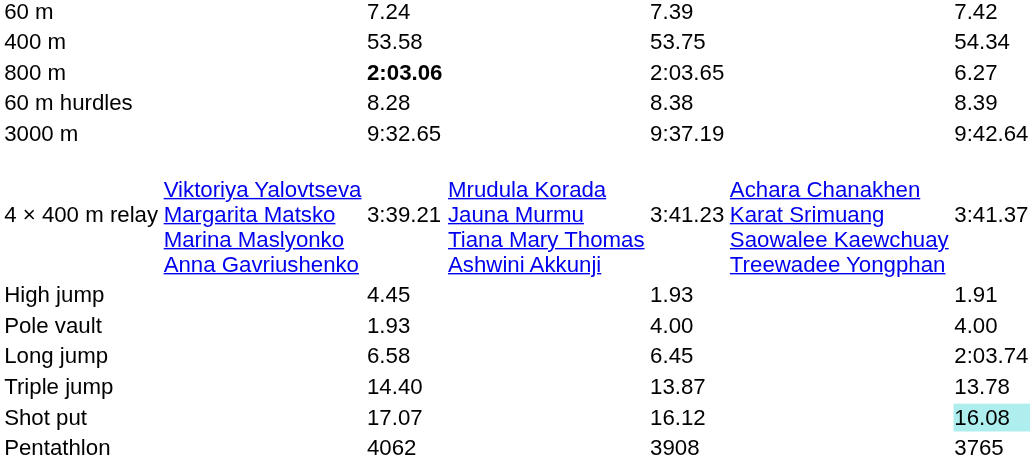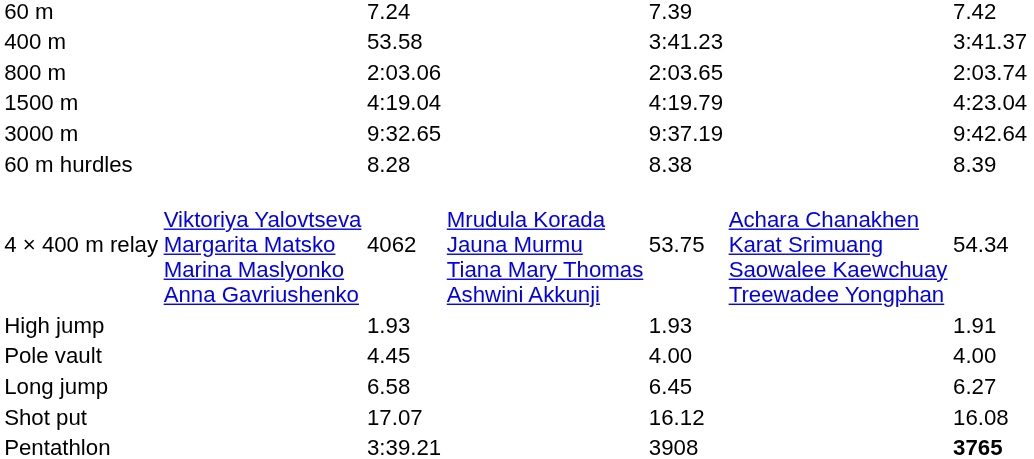 <table>
 <tr>
 <td>60 m</td>
 <td></td>
 <td>7.24<br></td>
 <td></td>
 <td>7.39</td>
 <td></td>
 <td>7.42</td>
 </tr>
 <tr>
 <td>400 m</td>
 <td></td>
 <td>53.58</td>
 <td></td>
-<td>53.75</td>
+<td>3:41.23</td>
 <td></td>
-<td>54.34</td>
+<td>3:41.37</td>
 </tr>
 <tr>
 <td>800 m</td>
 <td></td>
-<td><strong>2:03.06<br></strong></td>
+<td>2:03.06<br></td>
 <td></td>
 <td>2:03.65</td>
 <td></td>
-<td>6.27</td>
+<td>2:03.74</td>
+</tr>
+<tr>
+<td>1500 m</td>
+<td></td>
+<td>4:19.04</td>
+<td></td>
+<td>4:19.79</td>
+<td></td>
+<td>4:23.04</td>
+</tr>
+<tr>
+<td>3000 m</td>
+<td></td>
+<td>9:32.65</td>
+<td></td>
+<td>9:37.19</td>
+<td></td>
+<td>9:42.64</td>
 </tr>
 <tr>
 <td>60 m hurdles</td>
 <td></td>
 <td>8.28<br></td>
 <td></td>
 <td>8.38</td>
 <td></td>
 <td>8.39</td>
 </tr>
 <tr>
-<td>3000 m</td>
-<td></td>
-<td>9:32.65</td>
-<td></td>
-<td>9:37.19</td>
-<td></td>
-<td>9:42.64</td>
-</tr>
-<tr>
 <td>4 × 400 m relay</td>
 <td><br><a href='#'>Viktoriya Yalovtseva</a><br><a href='#'>Margarita Matsko</a><br><a href='#'>Marina Maslyonko</a><br><a href='#'>Anna Gavriushenko</a></td>
-<td>3:39.21</td>
+<td>4062</td>
 <td><br><a href='#'>Mrudula Korada</a><br><a href='#'>Jauna Murmu</a><br><a href='#'>Tiana Mary Thomas</a><br><a href='#'>Ashwini Akkunji</a></td>
-<td>3:41.23</td>
+<td>53.75</td>
 <td><br><a href='#'>Achara Chanakhen</a><br><a href='#'>Karat Srimuang</a><br><a href='#'>Saowalee Kaewchuay</a><br><a href='#'>Treewadee Yongphan</a></td>
-<td>3:41.37</td>
+<td>54.34</td>
 </tr>
 <tr>
 <td>High jump</td>
 <td></td>
-<td>4.45<br></td>
+<td>1.93<br></td>
 <td></td>
 <td>1.93<br></td>
 <td></td>
 <td>1.91</td>
 </tr>
 <tr>
 <td>Pole vault</td>
 <td></td>
-<td>1.93<br></td>
+<td>4.45<br></td>
 <td></td>
 <td>4.00</td>
 <td></td>
 <td>4.00</td>
 </tr>
 <tr>
 <td>Long jump</td>
 <td></td>
 <td>6.58<br></td>
 <td></td>
 <td>6.45</td>
 <td></td>
-<td>2:03.74</td>
-</tr>
-<tr>
-<td>Triple jump</td>
-<td></td>
-<td>14.40<br></td>
-<td></td>
-<td>13.87</td>
-<td></td>
-<td>13.78</td>
+<td>6.27</td>
 </tr>
 <tr>
 <td>Shot put</td>
 <td></td>
 <td>17.07</td>
 <td></td>
 <td>16.12</td>
 <td></td>
-<td style="background: paleturquoise;">16.08</td>
+<td>16.08</td>
 </tr>
 <tr>
 <td>Pentathlon</td>
 <td></td>
-<td>4062</td>
+<td>3:39.21</td>
 <td></td>
 <td>3908</td>
 <td></td>
-<td>3765</td>
+<td><strong>3765</strong></td>
 </tr>
 </table>
